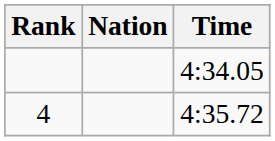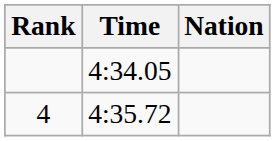 <table class="wikitable sortable" style="text-align:center">
 <tr>
 <th>Rank</th>
+<th>Time</th>
 <th>Nation</th>
-<th>Time</th>
 </tr>
 <tr>
 <td></td>
+<td>4:34.05</td>
 <td align=left></td>
-<td>4:34.05</td>
 </tr>
 <tr>
 <td>4</td>
+<td>4:35.72</td>
 <td align=left></td>
-<td>4:35.72</td>
 </tr>
 </table>
